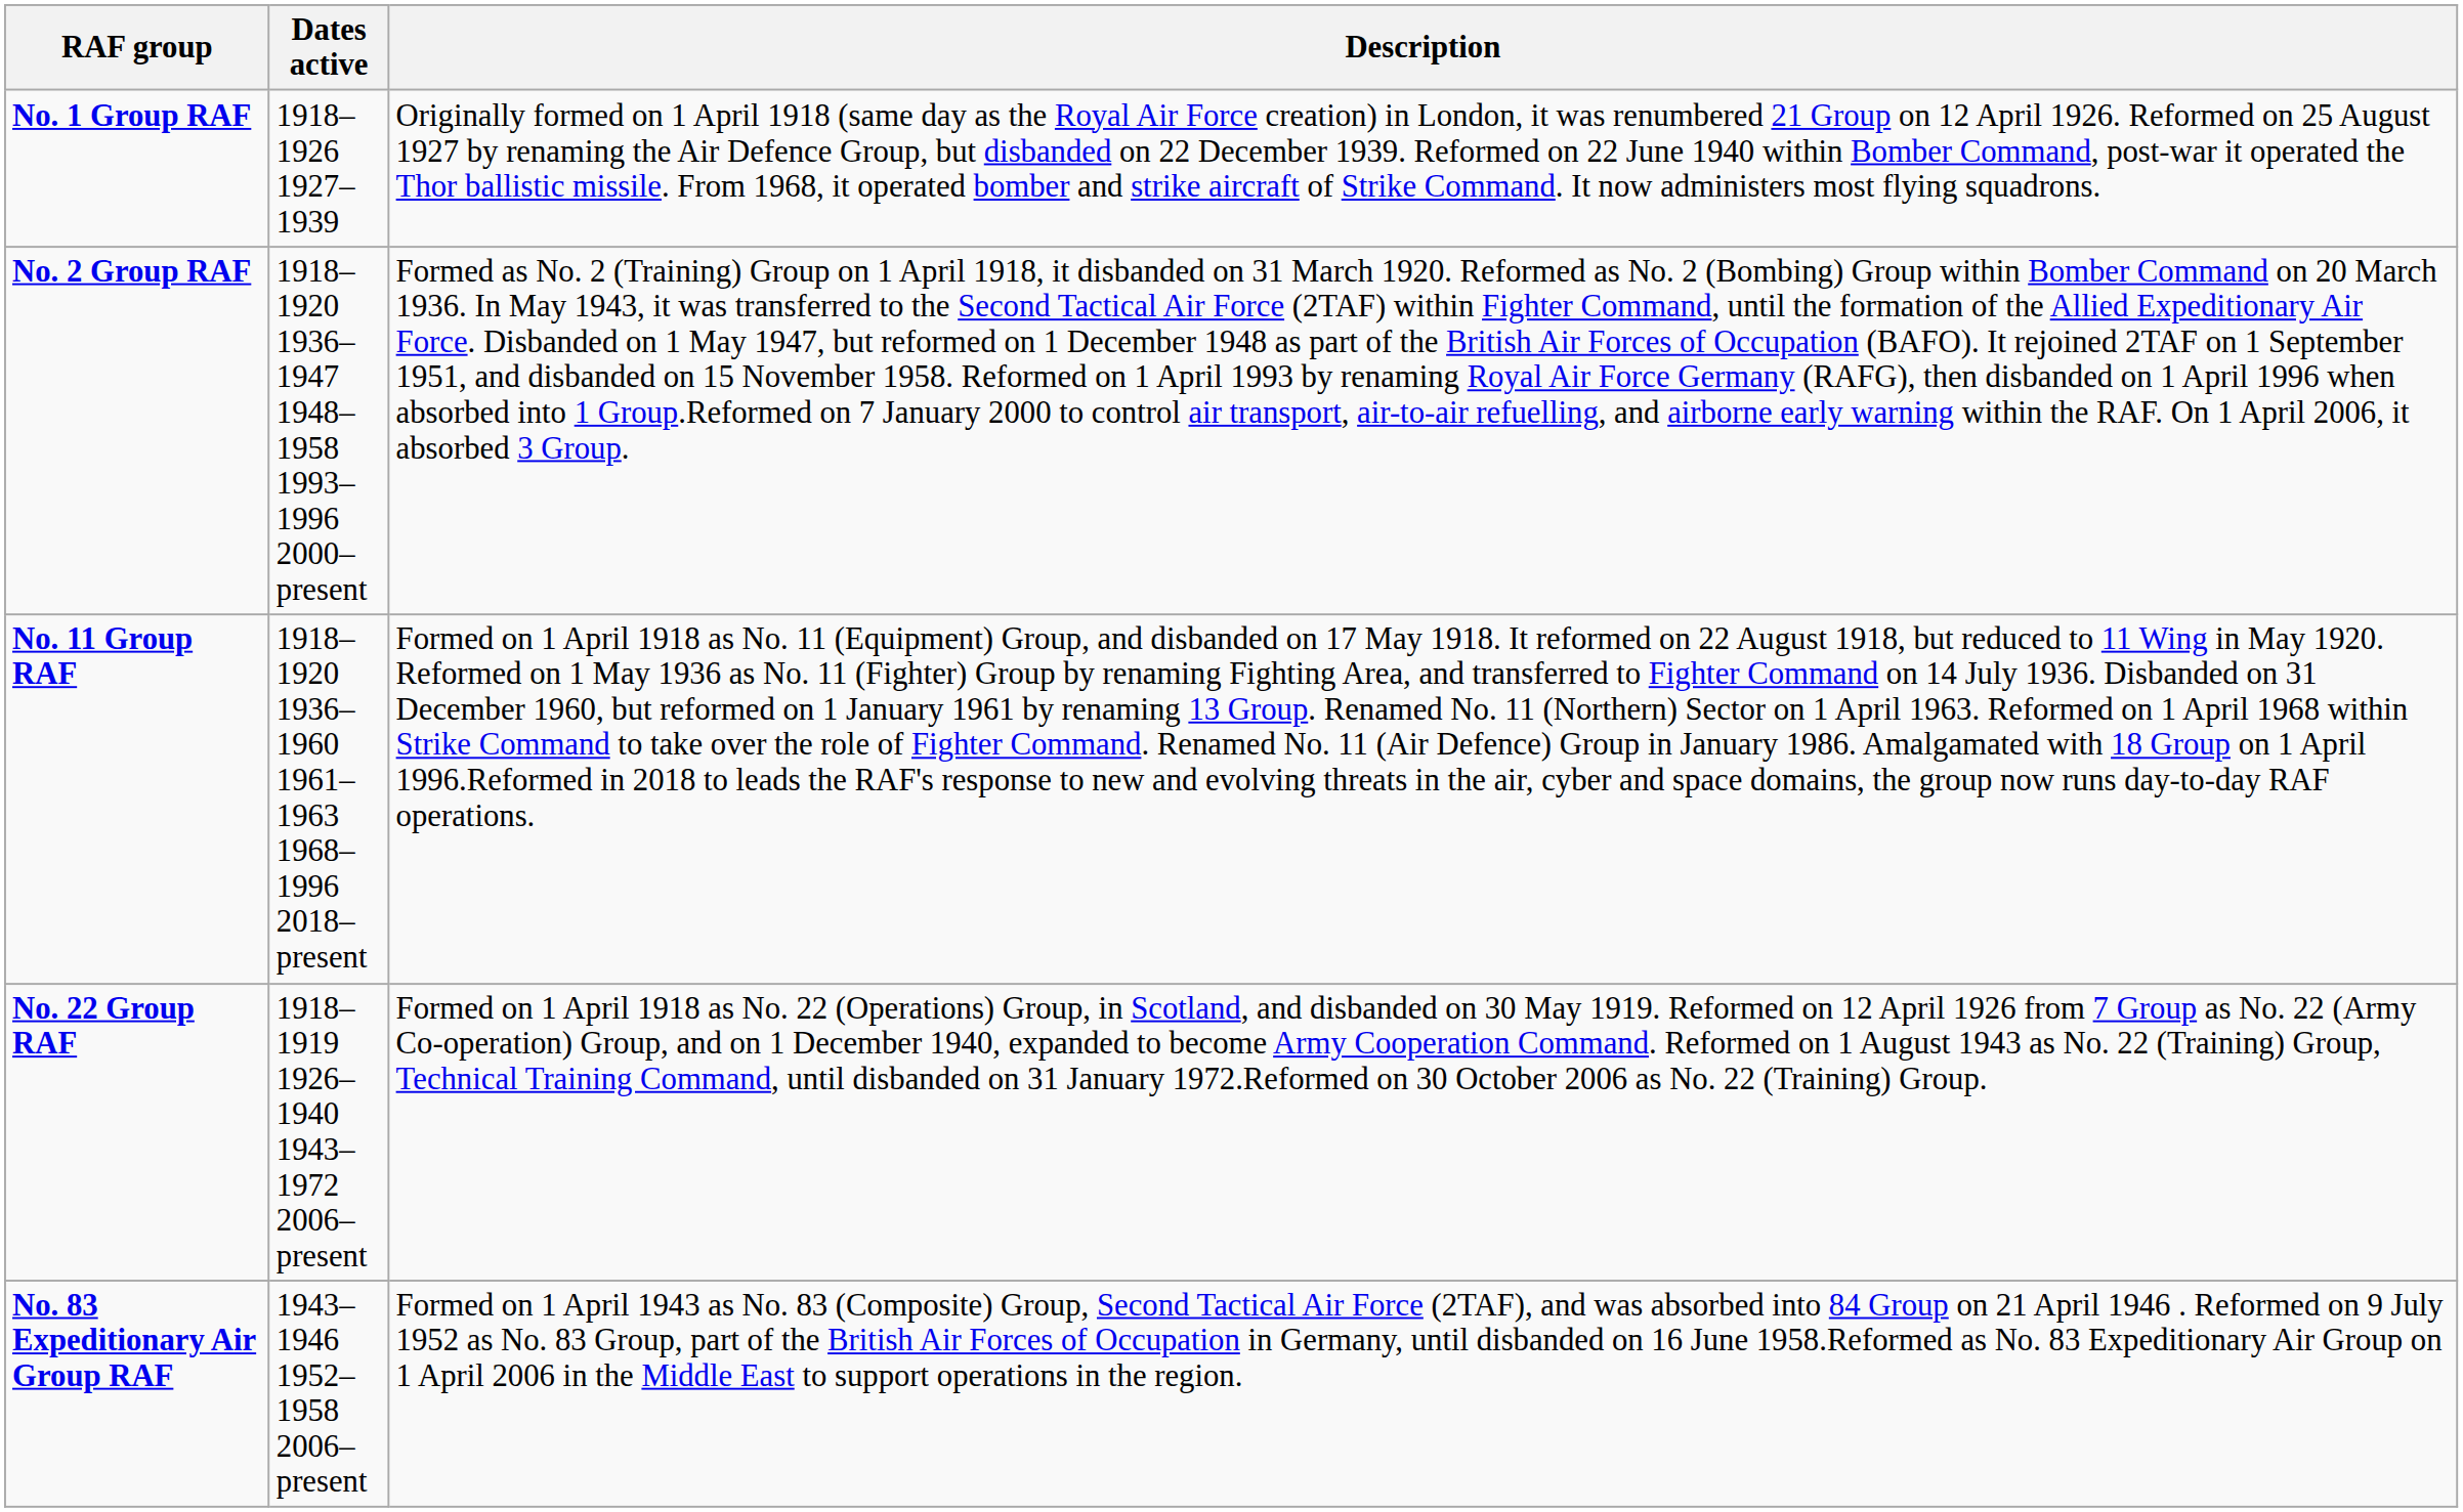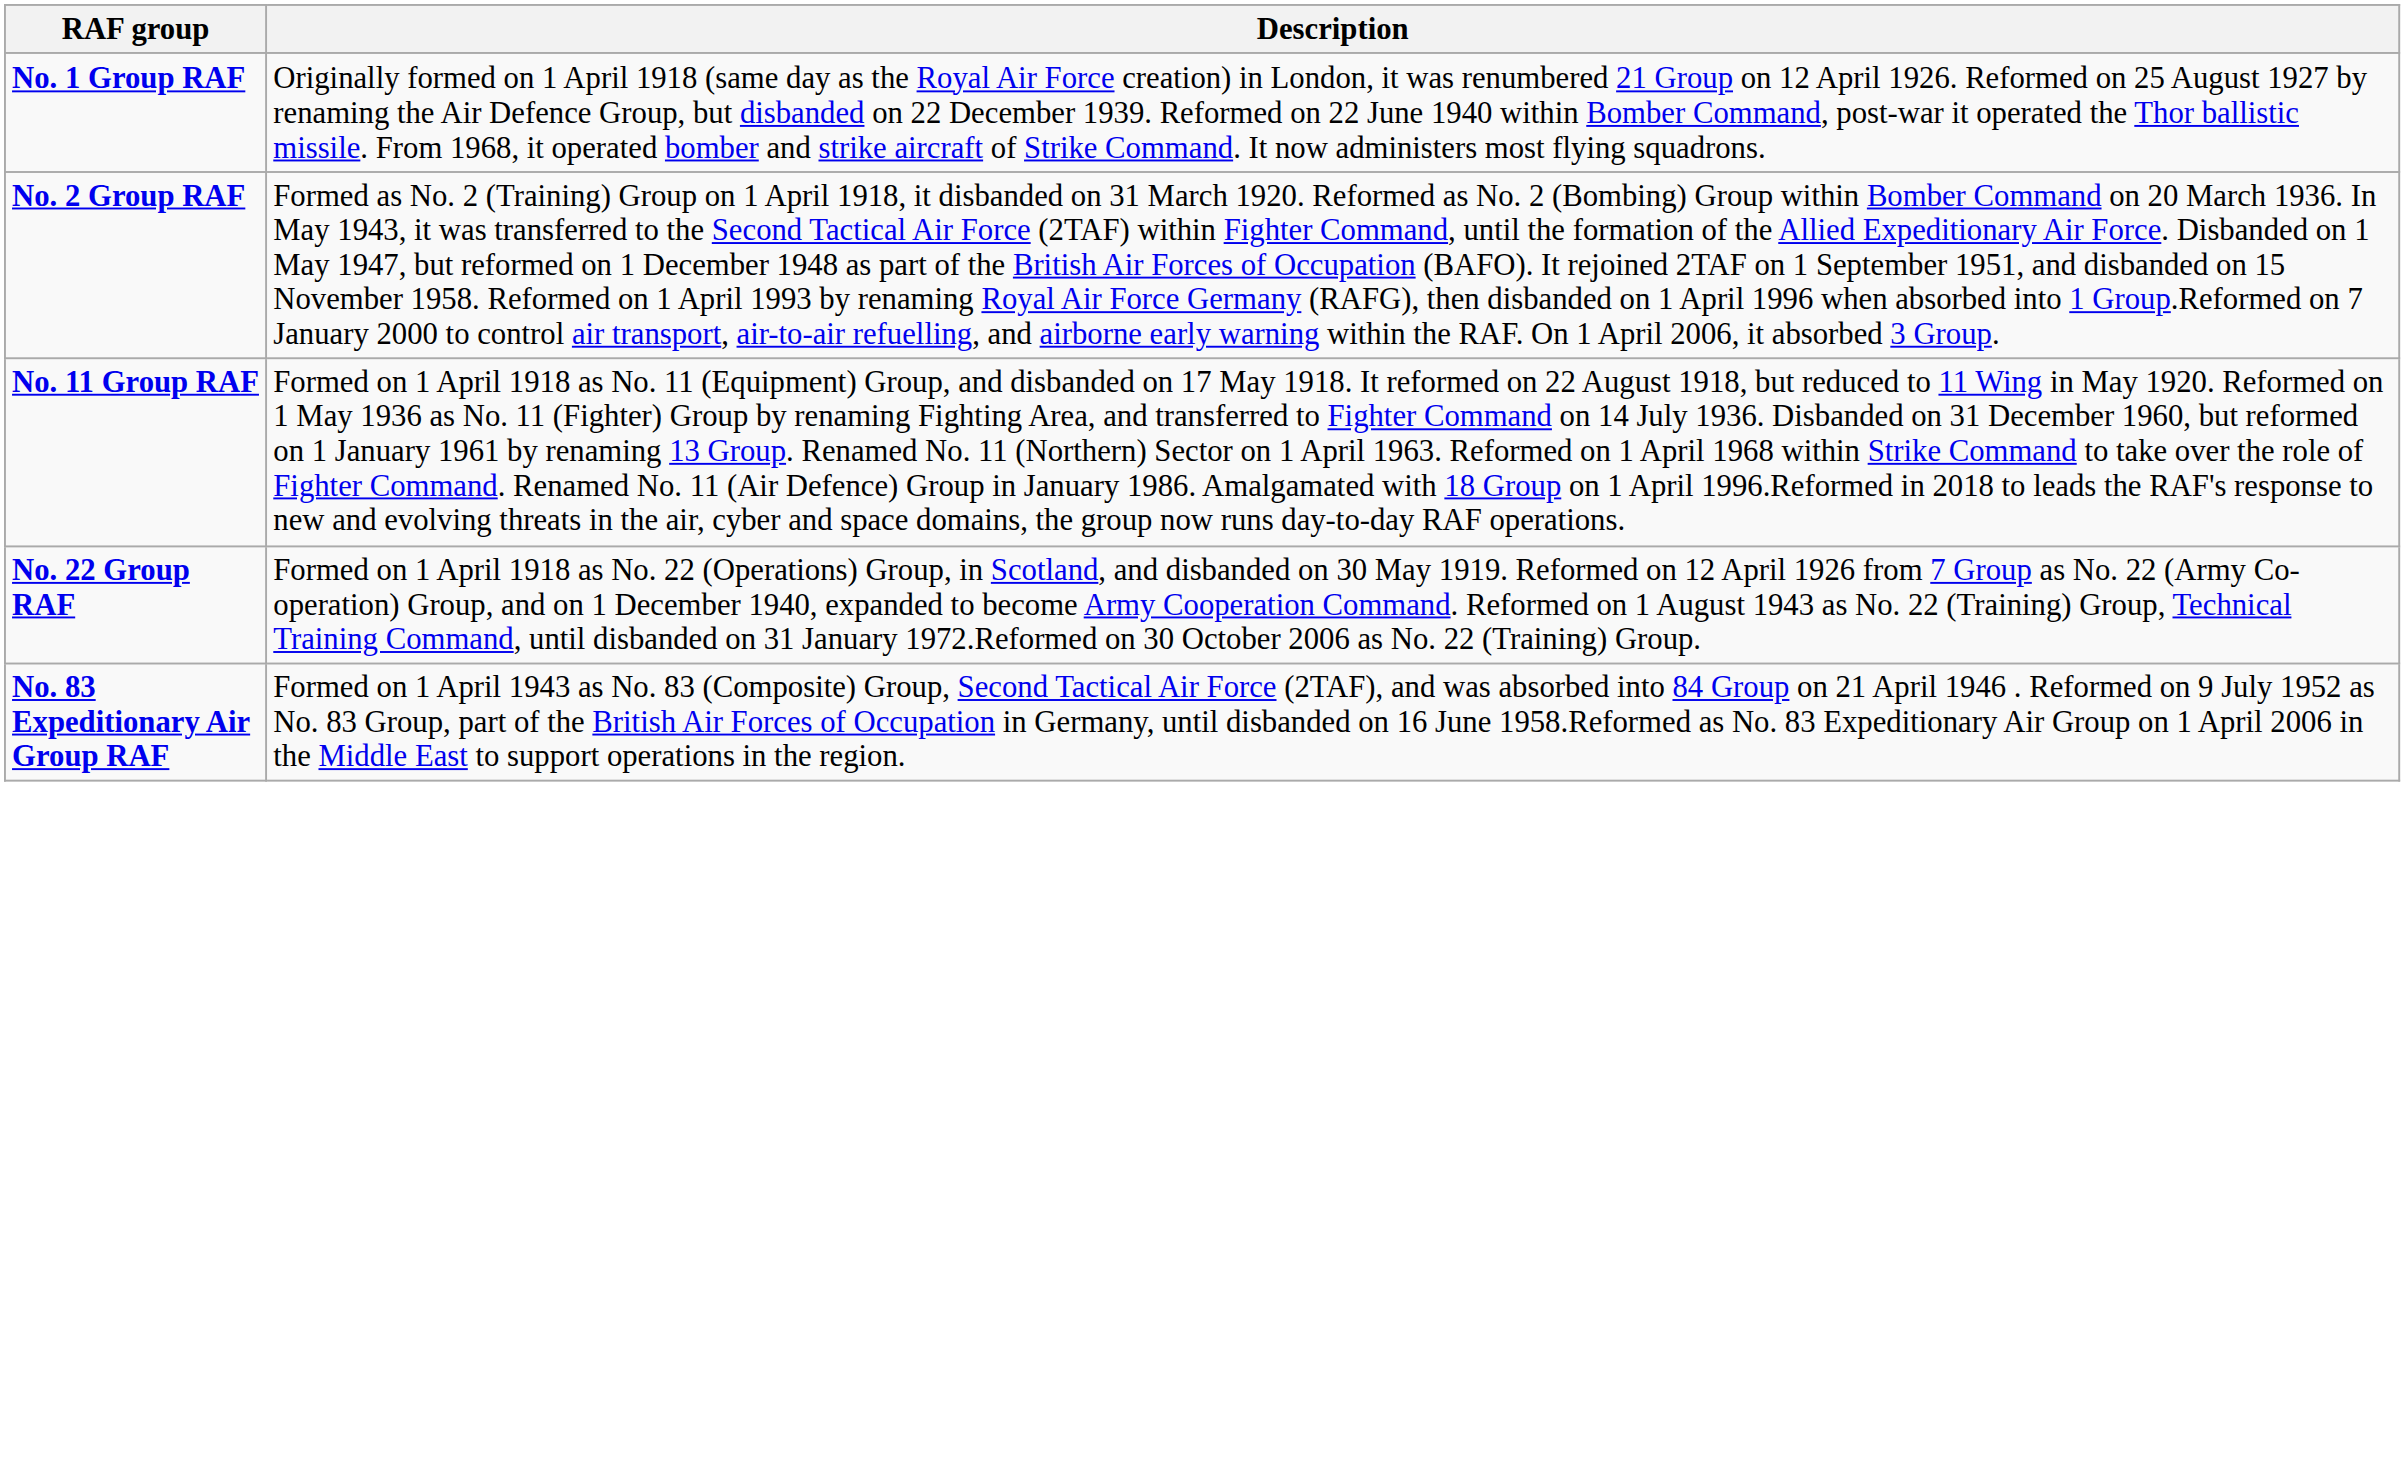 <table class="wikitable sortable">
 <tr>
 <th>RAF group</th>
-<th>Dates active</th>
 <th>Description</th>
 </tr>
 <tr valign=top>
 <td><strong><a href='#'>No. 1 Group RAF</a></strong></td>
-<td>1918–1926<br>1927–1939<br></td>
 <td>Originally formed on 1 April 1918 (same day as the <a href='#'>Royal Air Force</a> creation) in London, it was renumbered <a href='#'>21 Group</a> on 12 April 1926.  Reformed on 25 August 1927 by renaming the Air Defence Group, but <a href='#'>disbanded</a> on 22 December 1939.  Reformed on 22 June 1940 within <a href='#'>Bomber Command</a>, post-war it operated the <a href='#'>Thor ballistic missile</a>.  From 1968, it operated <a href='#'>bomber</a> and <a href='#'>strike aircraft</a> of <a href='#'>Strike Command</a>. It now administers most flying squadrons.</td>
 </tr>
 <tr valign=top>
 <td><strong><a href='#'>No. 2 Group RAF</a></strong></td>
-<td>1918–1920<br>1936–1947<br>1948–1958<br>1993–1996<br>2000–present</td>
 <td>Formed as No. 2 (Training) Group on 1 April 1918, it disbanded on 31 March 1920.  Reformed as No. 2 (Bombing) Group within <a href='#'>Bomber Command</a> on 20 March 1936.  In May 1943, it was transferred to the <a href='#'>Second Tactical Air Force</a> (2TAF) within <a href='#'>Fighter Command</a>, until the formation of the <a href='#'>Allied Expeditionary Air Force</a>.  Disbanded on 1 May 1947, but reformed on 1 December 1948 as part of the <a href='#'>British Air Forces of Occupation</a> (BAFO).  It rejoined 2TAF on 1 September 1951, and disbanded on 15 November 1958.  Reformed on 1 April 1993 by renaming <a href='#'>Royal Air Force Germany</a> (RAFG), then disbanded on 1 April 1996 when absorbed into <a href='#'>1 Group</a>.Reformed on 7 January 2000 to control <a href='#'>air transport</a>, <a href='#'>air-to-air refuelling</a>, and <a href='#'>airborne early warning</a> within the RAF.  On 1 April 2006, it absorbed <a href='#'>3 Group</a>.</td>
 </tr>
 <tr valign=top>
 <td><strong><a href='#'>No. 11 Group RAF</a></strong></td>
-<td>1918–1920<br>1936–1960<br>1961–1963<br>1968–1996<br>2018–present</td>
 <td>Formed on 1 April 1918 as No. 11 (Equipment) Group, and disbanded on 17 May 1918.  It reformed on 22 August 1918, but reduced to <a href='#'>11 Wing</a> in May 1920.  Reformed on 1 May 1936 as No. 11 (Fighter) Group by renaming Fighting Area, and transferred to <a href='#'>Fighter Command</a> on 14 July 1936.  Disbanded on 31 December 1960, but reformed on 1 January 1961 by renaming <a href='#'>13 Group</a>.  Renamed No. 11 (Northern) Sector on 1 April 1963.  Reformed on 1 April 1968 within <a href='#'>Strike Command</a> to take over the role of <a href='#'>Fighter Command</a>.  Renamed No. 11 (Air Defence) Group in January 1986.  Amalgamated with <a href='#'>18 Group</a> on 1 April 1996.Reformed in 2018 to leads the RAF's response to new and evolving threats in the air, cyber and space domains, the group now runs day-to-day RAF operations.</td>
 </tr>
 <tr valign=top>
 <td><strong><a href='#'>No. 22 Group RAF</a></strong></td>
-<td>1918–1919<br>1926–1940<br>1943–1972<br>2006–present</td>
 <td>Formed on 1 April 1918 as No. 22 (Operations) Group, in <a href='#'>Scotland</a>, and disbanded on 30 May 1919.  Reformed on 12 April 1926 from <a href='#'>7 Group</a> as No. 22 (Army Co-operation) Group, and on 1 December 1940, expanded to become <a href='#'>Army Cooperation Command</a>.  Reformed on 1 August 1943 as No. 22 (Training) Group, <a href='#'>Technical Training Command</a>, until disbanded on 31 January 1972.Reformed on 30 October 2006 as No. 22 (Training) Group.</td>
 </tr>
 <tr valign=top>
 <td><strong><a href='#'>No. 83 Expeditionary Air Group RAF</a></strong></td>
-<td>1943–1946<br>1952–1958<br>2006–present</td>
 <td>Formed on 1 April 1943 as No. 83 (Composite) Group, <a href='#'>Second Tactical Air Force</a> (2TAF), and was absorbed into <a href='#'>84 Group</a> on 21 April 1946 . Reformed on 9 July 1952 as No. 83 Group, part of the <a href='#'>British Air Forces of Occupation</a> in Germany, until disbanded on 16 June 1958.Reformed as No. 83 Expeditionary Air Group on 1 April 2006 in the <a href='#'>Middle East</a> to support operations in the region.</td>
 </tr>
 </table>
